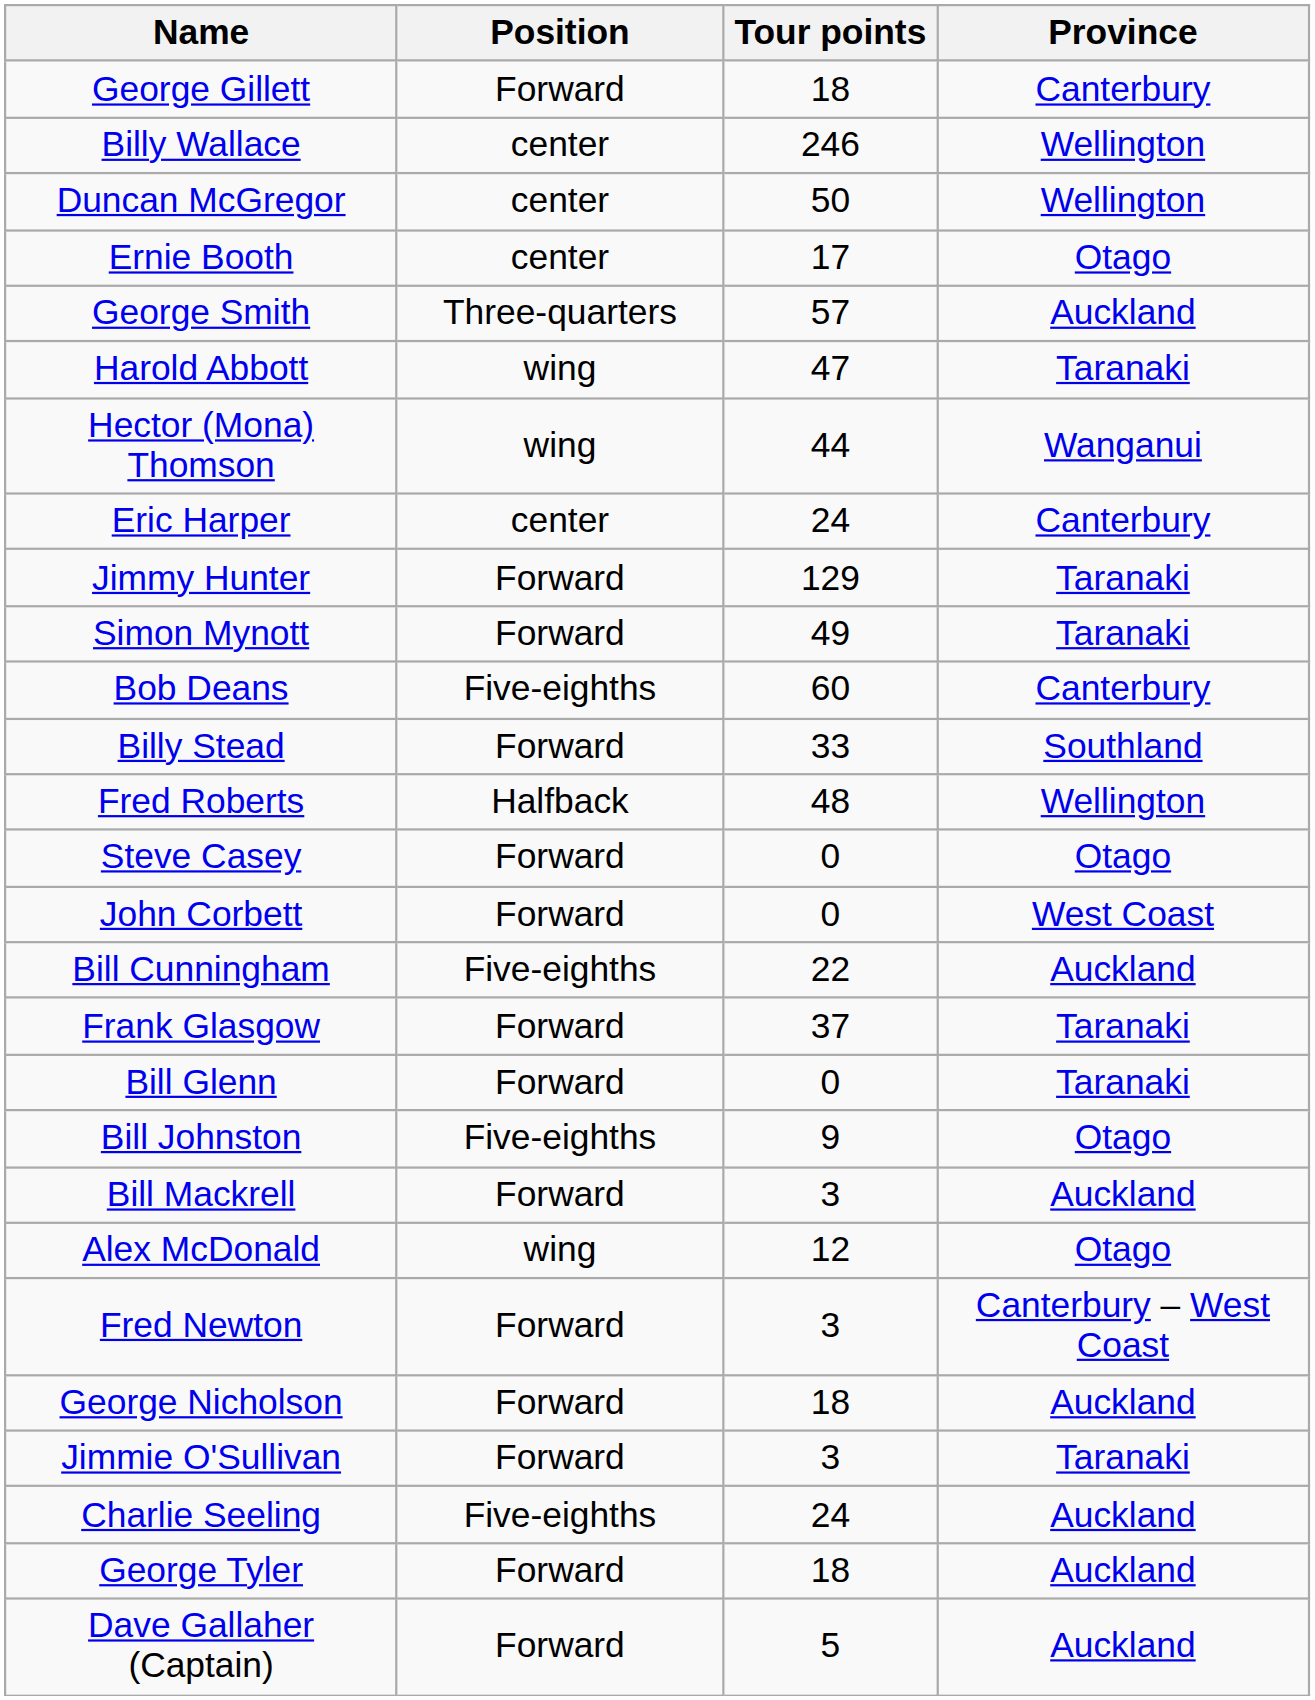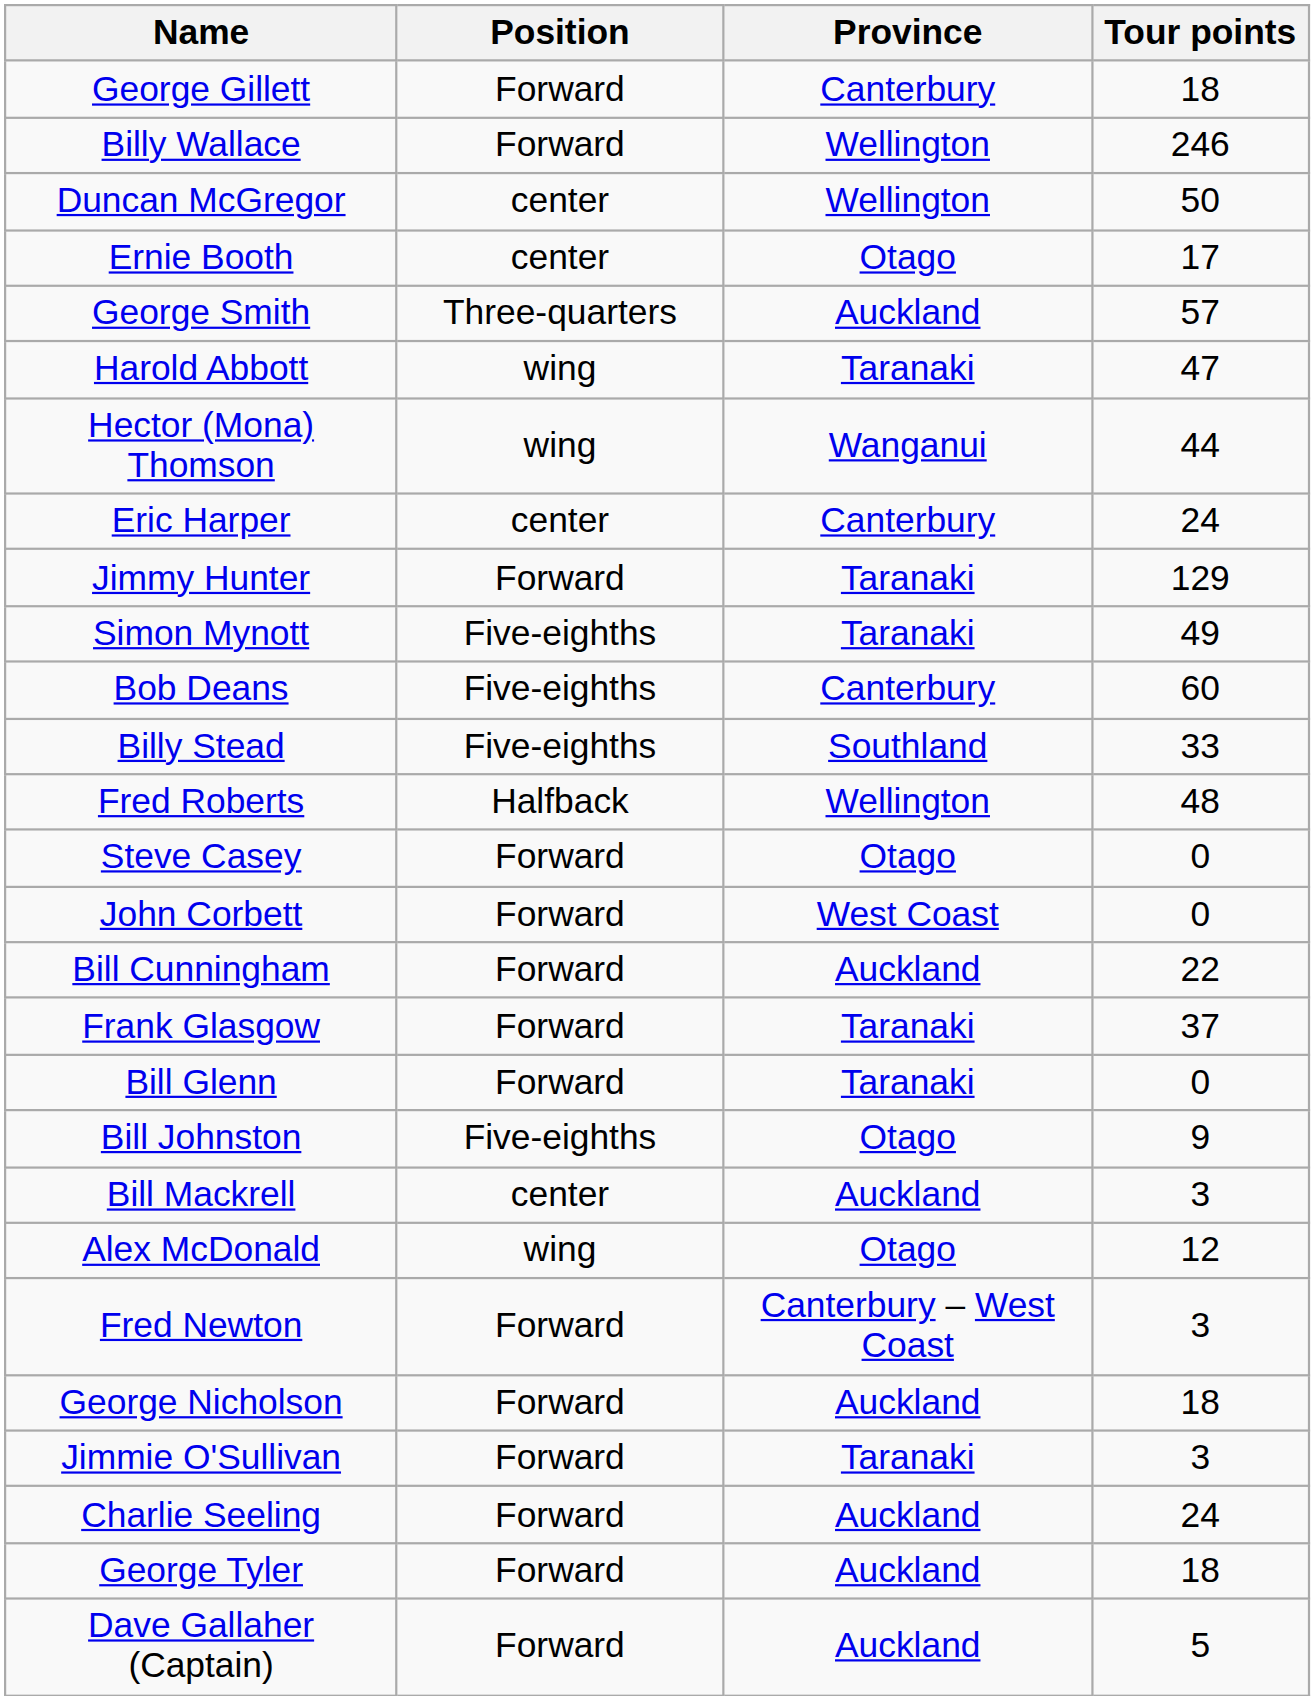 <table class="wikitable"  style="text-align:center">
 <tr>
 <th width="170">Name</th>
 <th width="140">Position</th>
+<th width="160">Province</th>
 <th width="90">Tour points</th>
-<th width="160">Province</th>
 </tr>
 <tr>
 <td><a href='#'>George Gillett</a></td>
 <td>Forward</td>
+<td><a href='#'>Canterbury</a></td>
 <td>18</td>
-<td><a href='#'>Canterbury</a></td>
 </tr>
 <tr>
 <td><a href='#'>Billy Wallace</a></td>
-<td>center</td>
+<td>Forward</td>
+<td><a href='#'>Wellington</a></td>
 <td>246</td>
-<td><a href='#'>Wellington</a></td>
 </tr>
 <tr>
 <td><a href='#'>Duncan McGregor</a></td>
 <td>center</td>
+<td><a href='#'>Wellington</a></td>
 <td>50</td>
-<td><a href='#'>Wellington</a></td>
 </tr>
 <tr>
 <td><a href='#'>Ernie Booth</a></td>
 <td>center</td>
+<td><a href='#'>Otago</a></td>
 <td>17</td>
-<td><a href='#'>Otago</a></td>
 </tr>
 <tr>
 <td><a href='#'>George Smith</a></td>
 <td>Three-quarters</td>
+<td><a href='#'>Auckland</a></td>
 <td>57</td>
-<td><a href='#'>Auckland</a></td>
 </tr>
 <tr>
 <td><a href='#'>Harold Abbott</a></td>
 <td>wing</td>
+<td><a href='#'>Taranaki</a></td>
 <td>47</td>
-<td><a href='#'>Taranaki</a></td>
 </tr>
 <tr>
 <td><a href='#'>Hector (Mona) Thomson</a></td>
 <td>wing</td>
+<td><a href='#'>Wanganui</a></td>
 <td>44</td>
-<td><a href='#'>Wanganui</a></td>
 </tr>
 <tr>
 <td><a href='#'>Eric Harper</a></td>
 <td>center</td>
+<td><a href='#'>Canterbury</a></td>
 <td>24</td>
-<td><a href='#'>Canterbury</a></td>
 </tr>
 <tr>
 <td><a href='#'>Jimmy Hunter</a></td>
 <td>Forward</td>
+<td><a href='#'>Taranaki</a></td>
 <td>129</td>
-<td><a href='#'>Taranaki</a></td>
 </tr>
 <tr>
 <td><a href='#'>Simon Mynott</a></td>
-<td>Forward</td>
+<td>Five-eighths</td>
+<td><a href='#'>Taranaki</a></td>
 <td>49</td>
-<td><a href='#'>Taranaki</a></td>
 </tr>
 <tr>
 <td><a href='#'>Bob Deans</a></td>
 <td>Five-eighths</td>
+<td><a href='#'>Canterbury</a></td>
 <td>60</td>
-<td><a href='#'>Canterbury</a></td>
 </tr>
 <tr>
 <td><a href='#'>Billy Stead</a></td>
-<td>Forward</td>
+<td>Five-eighths</td>
+<td><a href='#'>Southland</a></td>
 <td>33</td>
-<td><a href='#'>Southland</a></td>
 </tr>
 <tr>
 <td><a href='#'>Fred Roberts</a></td>
 <td>Halfback</td>
+<td><a href='#'>Wellington</a></td>
 <td>48</td>
-<td><a href='#'>Wellington</a></td>
 </tr>
 <tr>
 <td><a href='#'>Steve Casey</a></td>
 <td>Forward</td>
+<td><a href='#'>Otago</a></td>
 <td>0</td>
-<td><a href='#'>Otago</a></td>
 </tr>
 <tr>
 <td><a href='#'>John Corbett</a></td>
 <td>Forward</td>
+<td><a href='#'>West Coast</a></td>
 <td>0</td>
-<td><a href='#'>West Coast</a></td>
 </tr>
 <tr>
 <td><a href='#'>Bill Cunningham</a></td>
-<td>Five-eighths</td>
+<td>Forward</td>
+<td><a href='#'>Auckland</a></td>
 <td>22</td>
-<td><a href='#'>Auckland</a></td>
 </tr>
 <tr>
 <td><a href='#'>Frank Glasgow</a></td>
 <td>Forward</td>
+<td><a href='#'>Taranaki</a></td>
 <td>37</td>
-<td><a href='#'>Taranaki</a></td>
 </tr>
 <tr>
 <td><a href='#'>Bill Glenn</a></td>
 <td>Forward</td>
+<td><a href='#'>Taranaki</a></td>
 <td>0</td>
-<td><a href='#'>Taranaki</a></td>
 </tr>
 <tr>
 <td><a href='#'>Bill Johnston</a></td>
 <td>Five-eighths</td>
+<td><a href='#'>Otago</a></td>
 <td>9</td>
-<td><a href='#'>Otago</a></td>
 </tr>
 <tr>
 <td><a href='#'>Bill Mackrell</a></td>
-<td>Forward</td>
+<td>center</td>
+<td><a href='#'>Auckland</a></td>
 <td>3</td>
-<td><a href='#'>Auckland</a></td>
 </tr>
 <tr>
 <td><a href='#'>Alex McDonald</a></td>
 <td>wing</td>
+<td><a href='#'>Otago</a></td>
 <td>12</td>
-<td><a href='#'>Otago</a></td>
 </tr>
 <tr>
 <td><a href='#'>Fred Newton</a></td>
 <td>Forward</td>
+<td><a href='#'>Canterbury</a> – <a href='#'>West Coast</a></td>
 <td>3</td>
-<td><a href='#'>Canterbury</a> – <a href='#'>West Coast</a></td>
 </tr>
 <tr>
 <td><a href='#'>George Nicholson</a></td>
 <td>Forward</td>
+<td><a href='#'>Auckland</a></td>
 <td>18</td>
-<td><a href='#'>Auckland</a></td>
 </tr>
 <tr>
 <td><a href='#'>Jimmie O'Sullivan</a></td>
 <td>Forward</td>
+<td><a href='#'>Taranaki</a></td>
 <td>3</td>
-<td><a href='#'>Taranaki</a></td>
 </tr>
 <tr>
 <td><a href='#'>Charlie Seeling</a></td>
-<td>Five-eighths</td>
+<td>Forward</td>
+<td><a href='#'>Auckland</a></td>
 <td>24</td>
-<td><a href='#'>Auckland</a></td>
 </tr>
 <tr>
 <td><a href='#'>George Tyler</a></td>
 <td>Forward</td>
+<td><a href='#'>Auckland</a></td>
 <td>18</td>
-<td><a href='#'>Auckland</a></td>
 </tr>
 <tr>
 <td><a href='#'>Dave Gallaher</a> (Captain)</td>
 <td>Forward</td>
+<td><a href='#'>Auckland</a></td>
 <td>5</td>
-<td><a href='#'>Auckland</a></td>
 </tr>
 </table>
